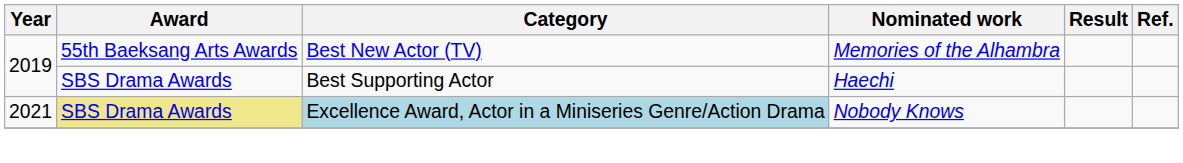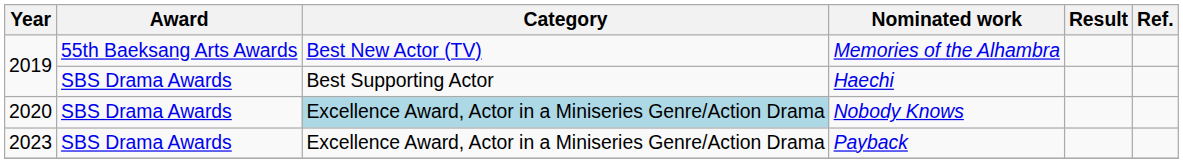 <table class="wikitable">
 <tr>
 <th>Year</th>
 <th>Award</th>
 <th>Category</th>
 <th>Nominated work</th>
 <th>Result</th>
 <th>Ref.</th>
 </tr>
 <tr>
 <td rowspan=2>2019</td>
 <td><a href='#'>55th Baeksang Arts Awards</a></td>
 <td><a href='#'>Best New Actor (TV)</a></td>
 <td><em><a href='#'>Memories of the Alhambra</a></em></td>
 <td></td>
 <td></td>
 </tr>
 <tr>
 <td><a href='#'>SBS Drama Awards</a></td>
 <td>Best Supporting Actor</td>
 <td><em><a href='#'>Haechi</a></em></td>
 <td></td>
 <td></td>
 </tr>
 <tr>
-<td>2021</td>
-<td style="background: khaki;"><a href='#'>SBS Drama Awards</a></td>
+<td>2020</td>
+<td><a href='#'>SBS Drama Awards</a></td>
 <td style="background: lightblue;">Excellence Award, Actor in a Miniseries Genre/Action Drama</td>
 <td><em><a href='#'>Nobody Knows</a></em></td>
 <td></td>
 <td></td>
 </tr>
 <tr>
+<td>2023</td>
+<td><a href='#'>SBS Drama Awards</a></td>
+<td>Excellence Award, Actor in a Miniseries Genre/Action Drama</td>
+<td><em><a href='#'>Payback</a></em></td>
+<td></td>
+<td></td>
+</tr>
+<tr>
 </tr>
 </table>
